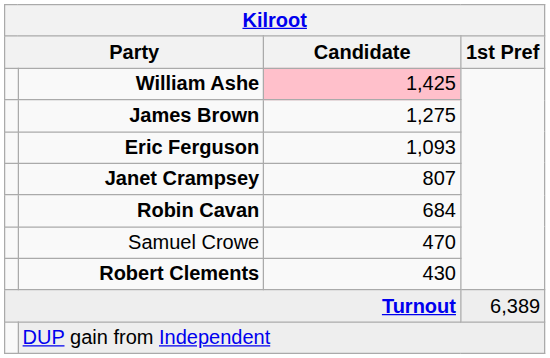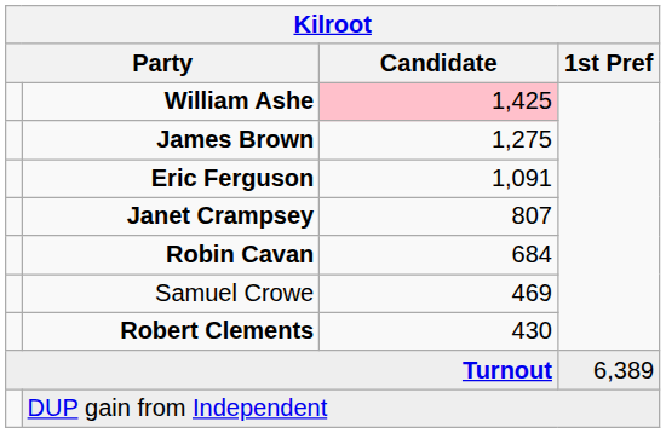 <table class="wikitable">
 <tr>
 <th colspan="4" align="center"><a href='#'>Kilroot</a></th>
 </tr>
 <tr>
 <th colspan="2" align="center" width=200>Party</th>
 <th width=150>Candidate</th>
 <th width=60>1st Pref</th>
 </tr>
 <tr>
 <td></td>
 <td align="right"><strong>William Ashe</strong></td>
 <td align="right" style="background: pink;">1,425</td>
 </tr>
 <tr>
 <td></td>
 <td align="right"><strong>James Brown</strong></td>
 <td align="right">1,275</td>
 </tr>
 <tr>
 <td></td>
 <td align="right"><strong>Eric Ferguson</strong></td>
-<td align="right">1,093</td>
+<td align="right">1,091</td>
 </tr>
 <tr>
 <td></td>
 <td align="right"><strong>Janet Crampsey</strong></td>
 <td align="right">807</td>
 </tr>
 <tr>
 <td></td>
 <td align="right"><strong>Robin Cavan</strong></td>
 <td align="right">684</td>
 </tr>
 <tr>
 <td></td>
 <td align="right">Samuel Crowe</td>
-<td align="right">470</td>
+<td align="right">469</td>
 </tr>
 <tr>
 <td></td>
 <td align="right"><strong>Robert Clements</strong></td>
 <td align="right">430</td>
 </tr>
 <tr bgcolor="EEEEEE">
 <td colspan=3 align="right"><strong><a href='#'>Turnout</a></strong></td>
 <td align="right">6,389</td>
 </tr>
 <tr>
 <td bgcolor=></td>
 <td colspan=3 bgcolor="EEEEEE"><a href='#'>DUP</a> gain from <a href='#'>Independent</a></td>
 </tr>
 </table>
